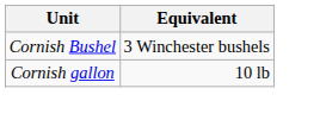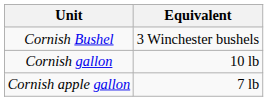 <table class="wikitable" style="margin-right:0">
 <tr>
 <th>Unit</th>
 <th>Equivalent</th>
 </tr>
 <tr>
 <td align=center><em>Cornish <a href='#'>Bushel</a></em></td>
 <td align=right>3 Winchester bushels</td>
 </tr>
 <tr>
 <td align=center><em>Cornish <a href='#'>gallon</a></em></td>
 <td align=right>10 lb</td>
 </tr>
+<tr>
+<td align=center><em>Cornish apple <a href='#'>gallon</a></em></td>
+<td align=right>7 lb</td>
+</tr>
 </table>
